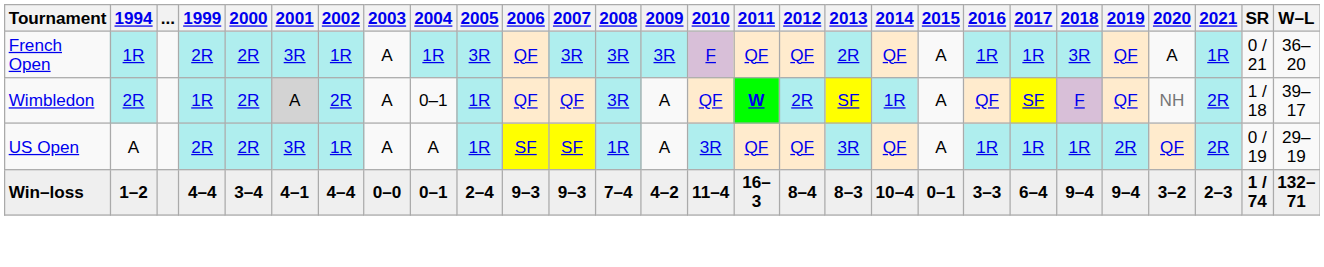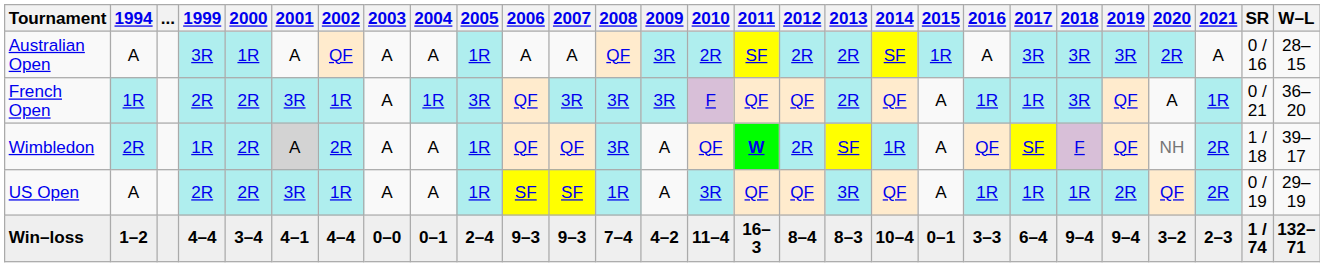 <table class=wikitable nowrap style="text-align:center; font-size:85%">
 <tr>
 <th>Tournament</th>
 <th><a href='#'>1994</a></th>
 <th>...</th>
 <th><a href='#'>1999</a></th>
 <th><a href='#'>2000</a></th>
 <th><a href='#'>2001</a></th>
 <th><a href='#'>2002</a></th>
 <th><a href='#'>2003</a></th>
 <th><a href='#'>2004</a></th>
 <th><a href='#'>2005</a></th>
 <th><a href='#'>2006</a></th>
 <th><a href='#'>2007</a></th>
 <th><a href='#'>2008</a></th>
 <th><a href='#'>2009</a></th>
 <th><a href='#'>2010</a></th>
 <th><a href='#'>2011</a></th>
 <th><a href='#'>2012</a></th>
 <th><a href='#'>2013</a></th>
 <th><a href='#'>2014</a></th>
 <th><a href='#'>2015</a></th>
 <th><a href='#'>2016</a></th>
 <th><a href='#'>2017</a></th>
 <th><a href='#'>2018</a></th>
 <th><a href='#'>2019</a></th>
 <th><a href='#'>2020</a></th>
 <th><a href='#'>2021</a></th>
 <th>SR</th>
 <th>W–L</th>
+</tr>
+<tr>
+<td align=left><a href='#'>Australian Open</a></td>
+<td>A</td>
+<td></td>
+<td bgcolor=afeeee><a href='#'>3R</a></td>
+<td bgcolor=afeeee><a href='#'>1R</a></td>
+<td>A</td>
+<td bgcolor=ffebcd><a href='#'>QF</a></td>
+<td>A</td>
+<td>A</td>
+<td bgcolor=afeeee><a href='#'>1R</a></td>
+<td>A</td>
+<td>A</td>
+<td bgcolor=ffebcd><a href='#'>QF</a></td>
+<td bgcolor=afeeee><a href='#'>3R</a></td>
+<td bgcolor=afeeee><a href='#'>2R</a></td>
+<td bgcolor=yellow><a href='#'>SF</a></td>
+<td bgcolor=afeeee><a href='#'>2R</a></td>
+<td bgcolor=afeeee><a href='#'>2R</a></td>
+<td bgcolor=yellow><a href='#'>SF</a></td>
+<td bgcolor=afeeee><a href='#'>1R</a></td>
+<td>A</td>
+<td bgcolor=afeeee><a href='#'>3R</a></td>
+<td bgcolor=afeeee><a href='#'>3R</a></td>
+<td bgcolor=afeeee><a href='#'>3R</a></td>
+<td bgcolor=afeeee><a href='#'>2R</a></td>
+<td>A</td>
+<td>0 / 16</td>
+<td>28–15</td>
 </tr>
 <tr>
 <td align=left><a href='#'>French Open</a></td>
 <td bgcolor=afeeee><a href='#'>1R</a></td>
 <td></td>
 <td bgcolor=afeeee><a href='#'>2R</a></td>
 <td bgcolor=afeeee><a href='#'>2R</a></td>
 <td bgcolor=afeeee><a href='#'>3R</a></td>
 <td bgcolor=afeeee><a href='#'>1R</a></td>
 <td>A</td>
 <td bgcolor=afeeee><a href='#'>1R</a></td>
 <td bgcolor=afeeee><a href='#'>3R</a></td>
 <td bgcolor=ffebcd><a href='#'>QF</a></td>
 <td bgcolor=afeeee><a href='#'>3R</a></td>
 <td bgcolor=afeeee><a href='#'>3R</a></td>
 <td bgcolor=afeeee><a href='#'>3R</a></td>
 <td bgcolor=thistle><a href='#'>F</a></td>
 <td bgcolor=ffebcd><a href='#'>QF</a></td>
 <td bgcolor=ffebcd><a href='#'>QF</a></td>
 <td bgcolor=afeeee><a href='#'>2R</a></td>
 <td bgcolor=ffebcd><a href='#'>QF</a></td>
 <td>A</td>
 <td bgcolor=afeeee><a href='#'>1R</a></td>
 <td bgcolor=afeeee><a href='#'>1R</a></td>
 <td bgcolor=afeeee><a href='#'>3R</a></td>
 <td bgcolor=ffebcd><a href='#'>QF</a></td>
 <td>A</td>
 <td bgcolor=afeeee><a href='#'>1R</a></td>
 <td>0 / 21</td>
 <td>36–20</td>
 </tr>
 <tr>
 <td align=left><a href='#'>Wimbledon</a></td>
 <td bgcolor=afeeee><a href='#'>2R</a></td>
 <td></td>
 <td bgcolor=afeeee><a href='#'>1R</a></td>
 <td bgcolor=afeeee><a href='#'>2R</a></td>
 <td style="background: lightgrey;">A</td>
 <td bgcolor=afeeee><a href='#'>2R</a></td>
 <td>A</td>
-<td>0–1</td>
+<td>A</td>
 <td bgcolor=afeeee><a href='#'>1R</a></td>
 <td bgcolor=ffebcd><a href='#'>QF</a></td>
 <td bgcolor=ffebcd><a href='#'>QF</a></td>
 <td bgcolor=afeeee><a href='#'>3R</a></td>
 <td>A</td>
 <td bgcolor=ffebcd><a href='#'>QF</a></td>
 <td bgcolor=lime><a href='#'><strong>W</strong></a></td>
 <td bgcolor=afeeee><a href='#'>2R</a></td>
 <td bgcolor=yellow><a href='#'>SF</a></td>
 <td bgcolor=afeeee><a href='#'>1R</a></td>
 <td>A</td>
 <td bgcolor=ffebcd><a href='#'>QF</a></td>
 <td bgcolor=yellow><a href='#'>SF</a></td>
 <td bgcolor=thistle><a href='#'>F</a></td>
 <td bgcolor=ffebcd><a href='#'>QF</a></td>
 <td style=color:#767676>NH</td>
 <td bgcolor=afeeee><a href='#'>2R</a></td>
 <td>1 / 18</td>
 <td>39–17</td>
 </tr>
 <tr>
 <td align=left><a href='#'>US Open</a></td>
 <td>A</td>
 <td></td>
 <td bgcolor=afeeee><a href='#'>2R</a></td>
 <td bgcolor=afeeee><a href='#'>2R</a></td>
 <td bgcolor=afeeee><a href='#'>3R</a></td>
 <td bgcolor=afeeee><a href='#'>1R</a></td>
 <td>A</td>
 <td>A</td>
 <td bgcolor=afeeee><a href='#'>1R</a></td>
 <td bgcolor=yellow><a href='#'>SF</a></td>
 <td bgcolor=yellow><a href='#'>SF</a></td>
 <td bgcolor=afeeee><a href='#'>1R</a></td>
 <td>A</td>
 <td bgcolor=afeeee><a href='#'>3R</a></td>
 <td bgcolor=ffebcd><a href='#'>QF</a></td>
 <td bgcolor=ffebcd><a href='#'>QF</a></td>
 <td bgcolor=afeeee><a href='#'>3R</a></td>
 <td bgcolor=ffebcd><a href='#'>QF</a></td>
 <td>A</td>
 <td bgcolor=afeeee><a href='#'>1R</a></td>
 <td bgcolor=afeeee><a href='#'>1R</a></td>
 <td bgcolor=afeeee><a href='#'>1R</a></td>
 <td bgcolor=afeeee><a href='#'>2R</a></td>
 <td bgcolor=ffebcd><a href='#'>QF</a></td>
 <td bgcolor=afeeee><a href='#'>2R</a></td>
 <td>0 / 19</td>
 <td>29–19</td>
 </tr>
 <tr style=background:#efefef;font-weight:bold>
 <td style=text-align:left>Win–loss</td>
 <td>1–2</td>
 <td></td>
 <td>4–4</td>
 <td>3–4</td>
 <td>4–1</td>
 <td>4–4</td>
 <td>0–0</td>
 <td>0–1</td>
 <td>2–4</td>
 <td>9–3</td>
 <td>9–3</td>
 <td>7–4</td>
 <td>4–2</td>
 <td>11–4</td>
 <td>16–3</td>
 <td>8–4</td>
 <td>8–3</td>
 <td>10–4</td>
 <td>0–1</td>
 <td>3–3</td>
 <td>6–4</td>
 <td>9–4</td>
 <td>9–4</td>
 <td>3–2</td>
 <td>2–3</td>
 <td>1 / 74</td>
 <td>132–71</td>
 </tr>
 </table>
